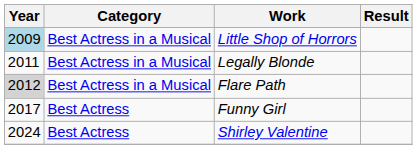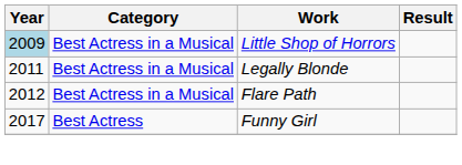 <table class="wikitable sortable">
 <tr>
 <th>Year</th>
 <th>Category</th>
 <th>Work</th>
 <th>Result</th>
 </tr>
 <tr>
 <td style="background: lightblue;">2009</td>
 <td><a href='#'>Best Actress in a Musical</a></td>
 <td><em><a href='#'>Little Shop of Horrors</a></em></td>
 <td></td>
 </tr>
 <tr>
 <td>2011</td>
 <td><a href='#'>Best Actress in a Musical</a></td>
 <td><em>Legally Blonde</em></td>
 <td></td>
 </tr>
 <tr>
-<td style="background: lightgrey;">2012</td>
+<td>2012</td>
 <td><a href='#'>Best Actress in a Musical</a></td>
 <td><em>Flare Path</em></td>
 <td></td>
 </tr>
 <tr>
 <td>2017</td>
 <td><a href='#'>Best Actress</a></td>
 <td><em>Funny Girl</em></td>
 <td></td>
 </tr>
 <tr>
-<td>2024</td>
-<td><a href='#'>Best Actress</a></td>
-<td><em><a href='#'>Shirley Valentine</a></em></td>
-<td></td>
-</tr>
-<tr>
 </tr>
 </table>
